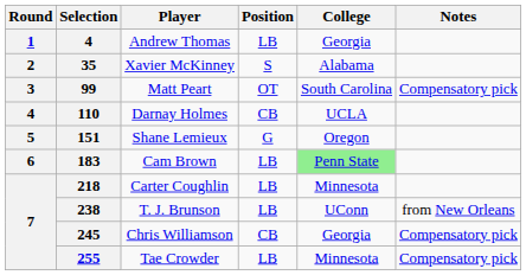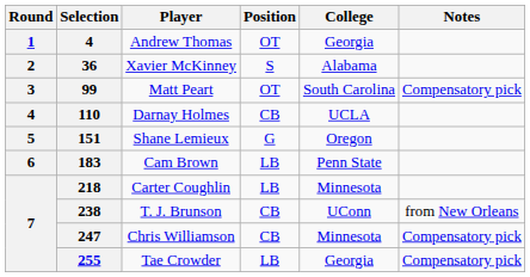 <table class="wikitable" style="text-align:center">
 <tr>
 <th>Round</th>
 <th>Selection</th>
 <th>Player</th>
 <th>Position</th>
 <th>College</th>
 <th>Notes</th>
 </tr>
 <tr>
 <th><a href='#'>1</a></th>
 <th>4</th>
 <td><a href='#'>Andrew Thomas</a></td>
-<td><a href='#'>LB</a></td>
+<td><a href='#'>OT</a></td>
 <td><a href='#'>Georgia</a></td>
 <td></td>
 </tr>
 <tr>
 <th>2</th>
-<th>35</th>
+<th>36</th>
 <td><a href='#'>Xavier McKinney</a></td>
 <td><a href='#'>S</a></td>
 <td><a href='#'>Alabama</a></td>
 <td></td>
 </tr>
 <tr>
 <th>3</th>
 <th>99</th>
 <td><a href='#'>Matt Peart</a></td>
 <td><a href='#'>OT</a></td>
 <td><a href='#'>South Carolina</a></td>
 <td><a href='#'>Compensatory pick</a></td>
 </tr>
 <tr>
 <th>4</th>
 <th>110</th>
 <td><a href='#'>Darnay Holmes</a></td>
 <td><a href='#'>CB</a></td>
 <td><a href='#'>UCLA</a></td>
 <td></td>
 </tr>
 <tr>
 <th>5</th>
 <th>151</th>
 <td><a href='#'>Shane Lemieux</a></td>
 <td><a href='#'>G</a></td>
 <td><a href='#'>Oregon</a></td>
 <td></td>
 </tr>
 <tr>
 <th>6</th>
 <th>183</th>
 <td><a href='#'>Cam Brown</a></td>
 <td><a href='#'>LB</a></td>
-<td style="background: lightgreen;"><a href='#'>Penn State</a></td>
+<td><a href='#'>Penn State</a></td>
 <td></td>
 </tr>
 <tr>
 <th rowspan=4>7</th>
 <th>218</th>
 <td><a href='#'>Carter Coughlin</a></td>
 <td><a href='#'>LB</a></td>
 <td><a href='#'>Minnesota</a></td>
 <td></td>
 </tr>
 <tr>
 <th>238</th>
 <td><a href='#'>T. J. Brunson</a></td>
-<td><a href='#'>LB</a></td>
+<td><a href='#'>CB</a></td>
 <td><a href='#'>UConn</a></td>
 <td>from <a href='#'>New Orleans</a></td>
 </tr>
 <tr>
-<th>245</th>
+<th>247</th>
 <td><a href='#'>Chris Williamson</a></td>
 <td><a href='#'>CB</a></td>
-<td><a href='#'>Georgia</a></td>
+<td><a href='#'>Minnesota</a></td>
 <td><a href='#'>Compensatory pick</a></td>
 </tr>
 <tr>
 <th><a href='#'>255</a></th>
 <td><a href='#'>Tae Crowder</a></td>
 <td><a href='#'>LB</a></td>
-<td><a href='#'>Minnesota</a></td>
+<td><a href='#'>Georgia</a></td>
 <td><a href='#'>Compensatory pick</a></td>
 </tr>
 </table>
